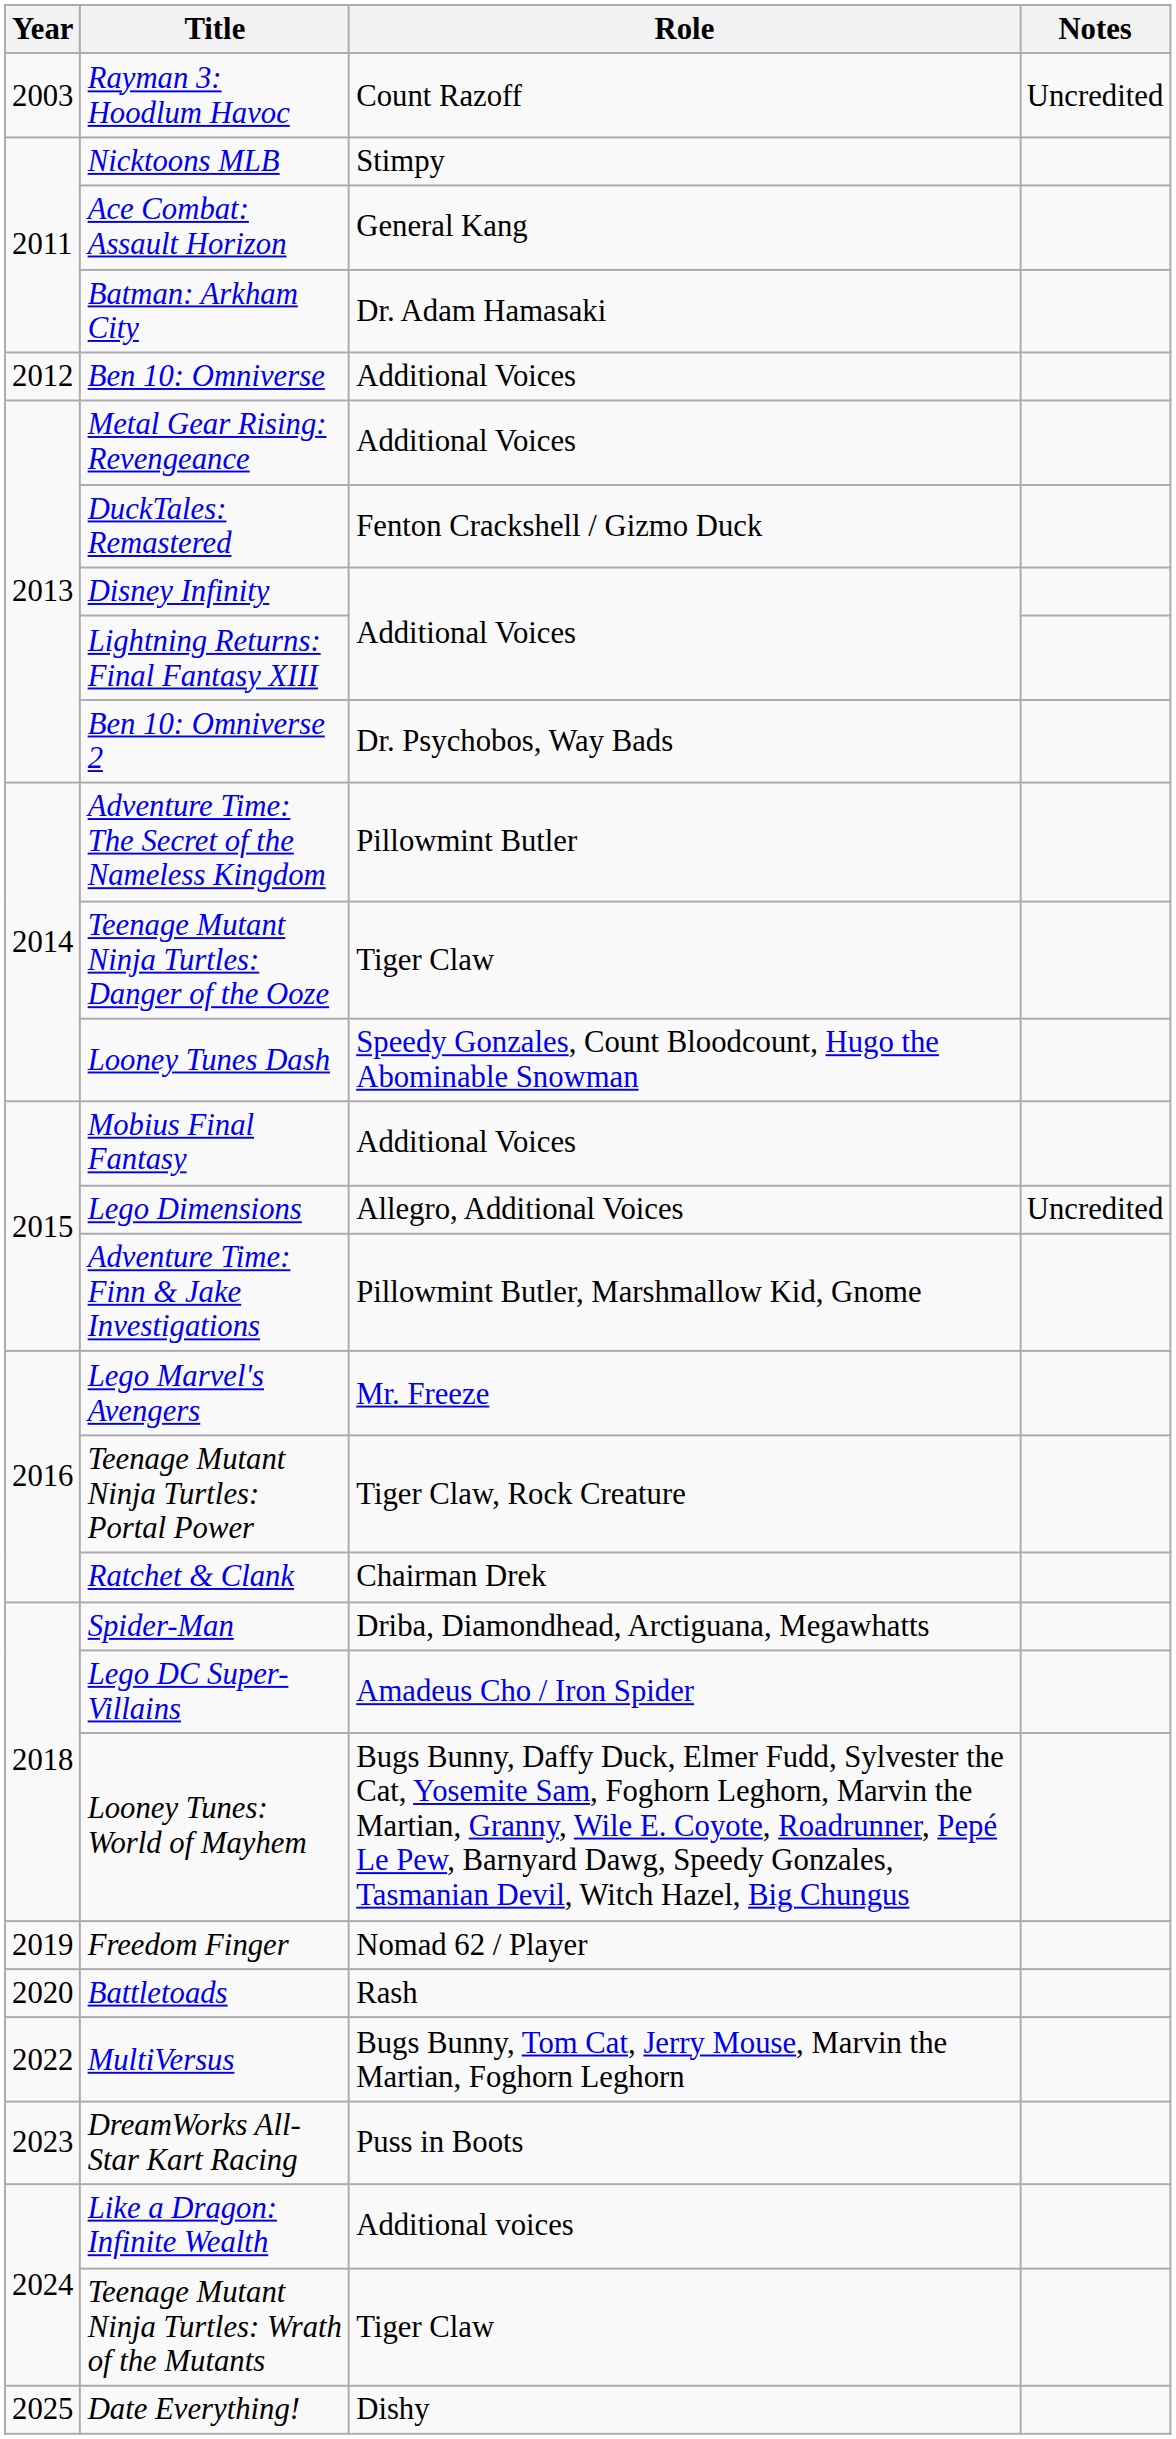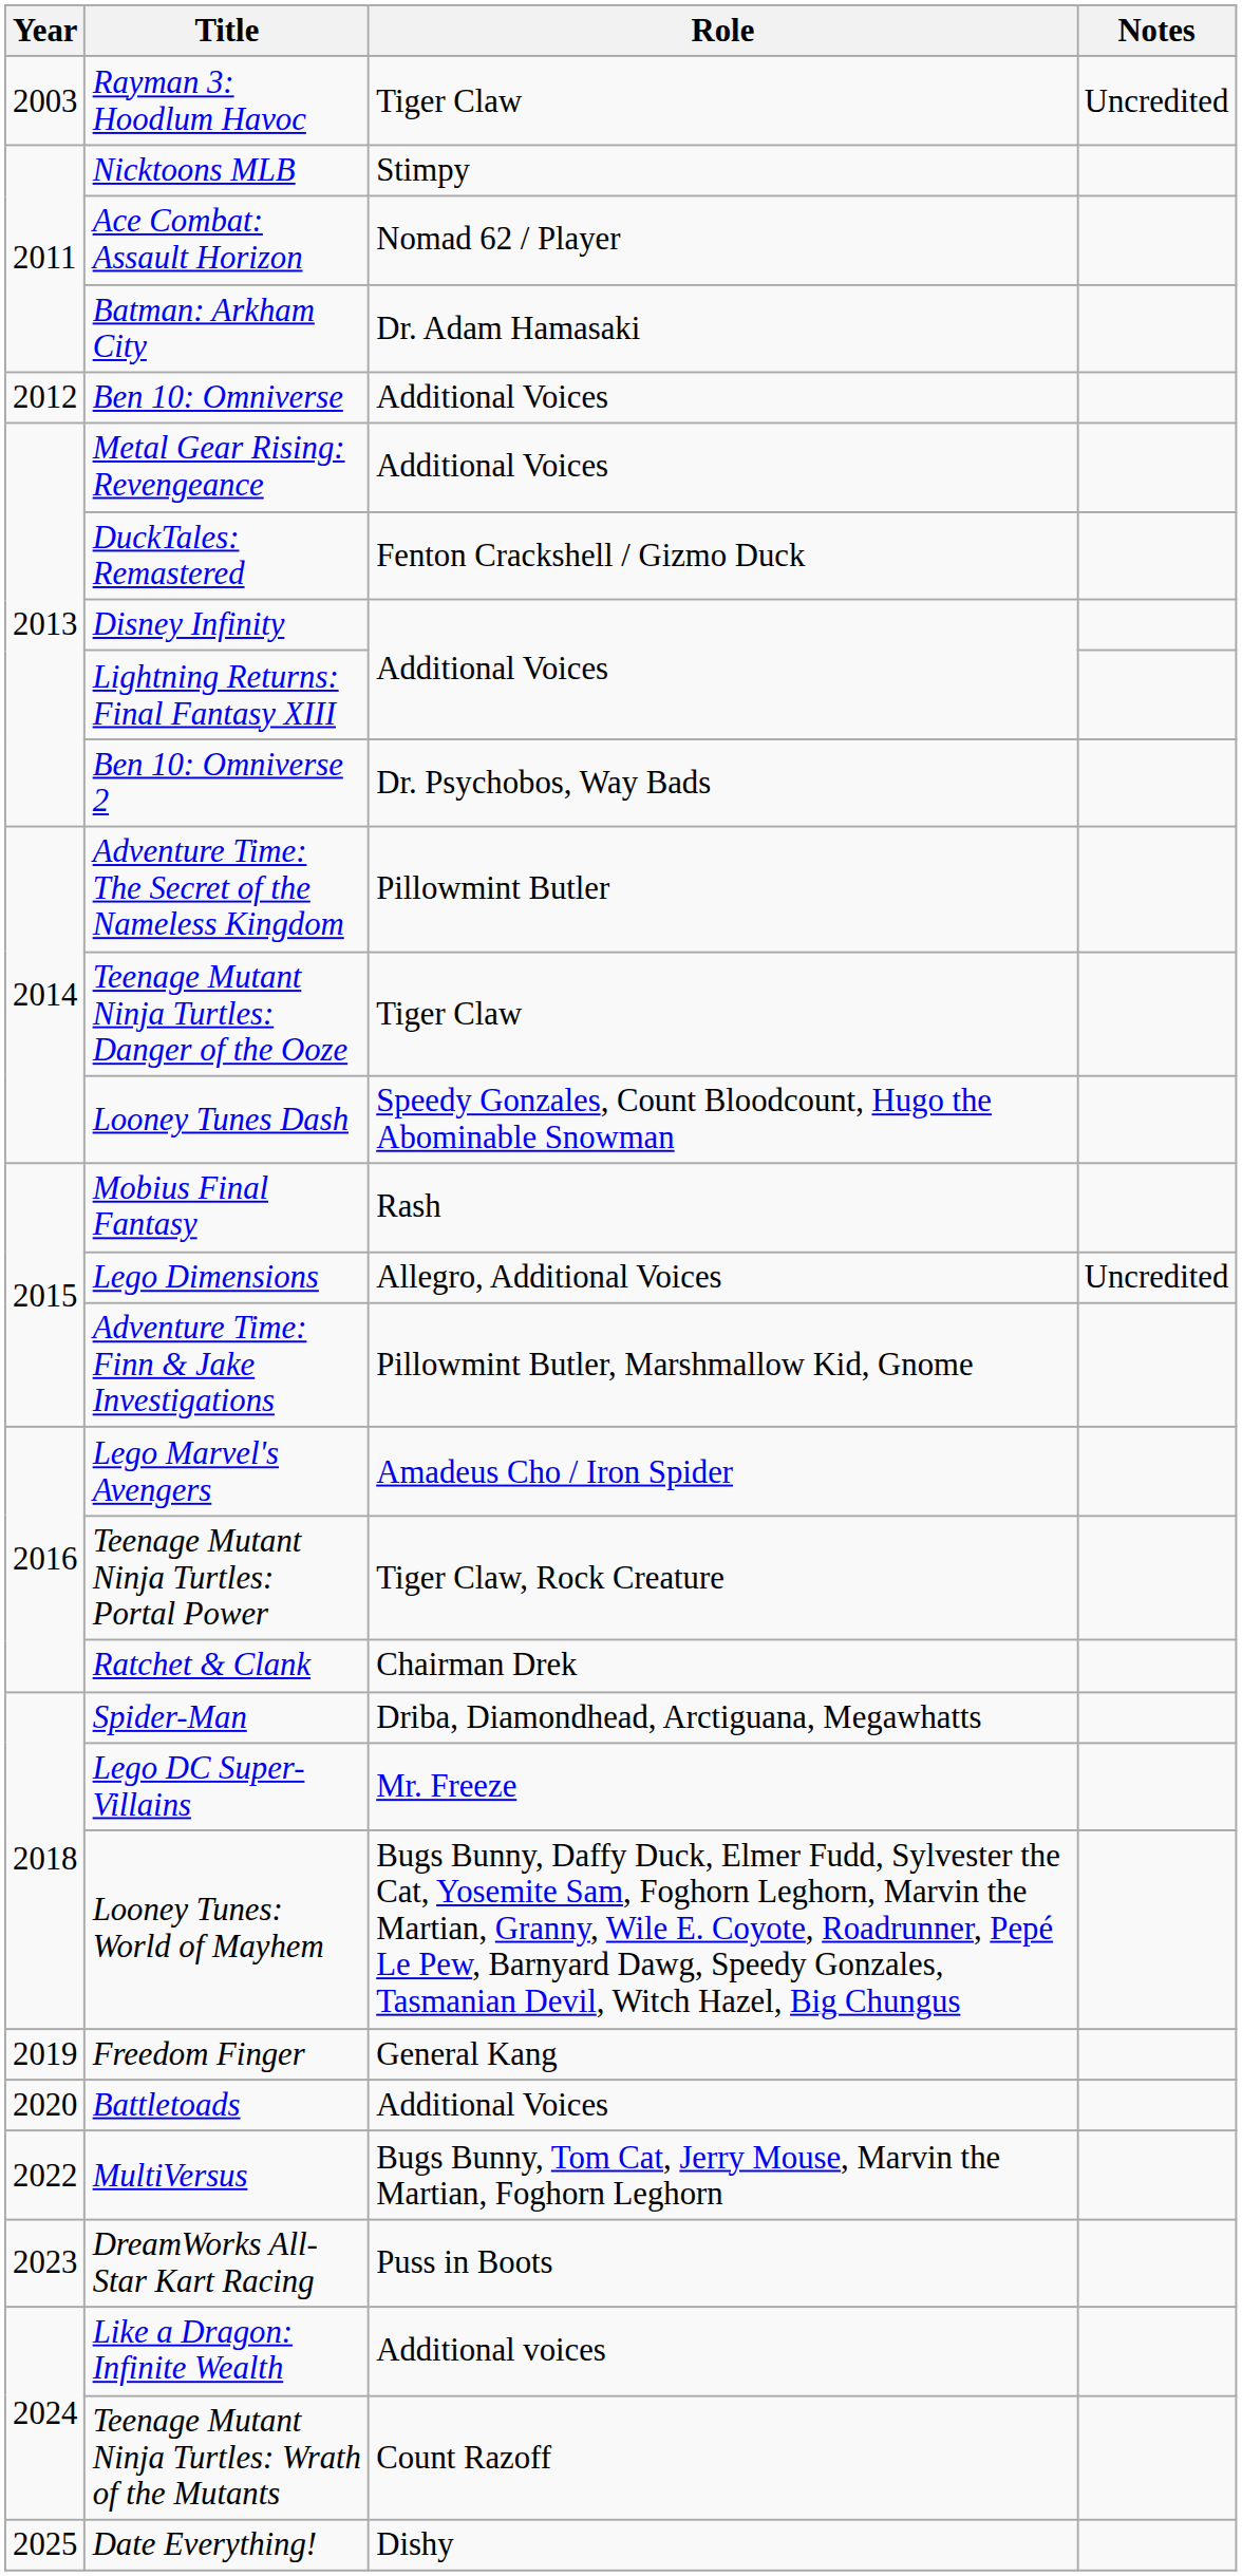 <table class="wikitable sortable">
 <tr>
 <th>Year</th>
 <th>Title</th>
 <th>Role</th>
 <th class="unsortable">Notes</th>
 </tr>
 <tr>
 <td>2003</td>
 <td><em><a href='#'>Rayman 3: Hoodlum Havoc</a></em></td>
-<td>Count Razoff</td>
+<td>Tiger Claw</td>
 <td>Uncredited</td>
 </tr>
 <tr>
 <td rowspan="3">2011</td>
 <td><em><a href='#'>Nicktoons MLB</a></em></td>
 <td>Stimpy</td>
 <td></td>
 </tr>
 <tr>
 <td><em><a href='#'>Ace Combat: Assault Horizon</a></em></td>
-<td>General Kang</td>
+<td>Nomad 62 / Player</td>
 <td></td>
 </tr>
 <tr>
 <td><em><a href='#'>Batman: Arkham City</a></em></td>
 <td>Dr. Adam Hamasaki</td>
 <td></td>
 </tr>
 <tr>
 <td>2012</td>
 <td><em><a href='#'>Ben 10: Omniverse</a></em></td>
 <td>Additional Voices</td>
 <td></td>
 </tr>
 <tr>
 <td rowspan="5">2013</td>
 <td><em><a href='#'>Metal Gear Rising: Revengeance</a></em></td>
 <td>Additional Voices</td>
 <td></td>
 </tr>
 <tr>
 <td><em><a href='#'>DuckTales: Remastered</a></em></td>
 <td>Fenton Crackshell / Gizmo Duck</td>
 <td></td>
 </tr>
 <tr>
 <td><em><a href='#'>Disney Infinity</a></em></td>
 <td rowspan="2">Additional Voices</td>
 <td></td>
 </tr>
 <tr>
 <td><em><a href='#'>Lightning Returns: Final Fantasy XIII</a></em></td>
 <td></td>
 </tr>
 <tr>
 <td><em><a href='#'>Ben 10: Omniverse 2</a></em></td>
 <td>Dr. Psychobos, Way Bads</td>
 <td></td>
 </tr>
 <tr>
 <td rowspan="3">2014</td>
 <td><em><a href='#'>Adventure Time: The Secret of the Nameless Kingdom</a></em></td>
 <td>Pillowmint Butler</td>
 <td></td>
 </tr>
 <tr>
 <td><em><a href='#'>Teenage Mutant Ninja Turtles: Danger of the Ooze</a></em></td>
 <td>Tiger Claw</td>
 <td></td>
 </tr>
 <tr>
 <td><em><a href='#'>Looney Tunes Dash</a></em></td>
 <td><a href='#'>Speedy Gonzales</a>, Count Bloodcount, <a href='#'>Hugo the Abominable Snowman</a></td>
 <td></td>
 </tr>
 <tr>
 <td rowspan="3">2015</td>
 <td><em><a href='#'>Mobius Final Fantasy</a></em></td>
-<td>Additional Voices</td>
+<td>Rash</td>
 <td></td>
 </tr>
 <tr>
 <td><em><a href='#'>Lego Dimensions</a></em></td>
 <td>Allegro, Additional Voices</td>
 <td>Uncredited</td>
 </tr>
 <tr>
 <td><em><a href='#'>Adventure Time: Finn & Jake Investigations</a></em></td>
 <td>Pillowmint Butler, Marshmallow Kid, Gnome</td>
 <td></td>
 </tr>
 <tr>
 <td rowspan="3">2016</td>
 <td><em><a href='#'>Lego Marvel's Avengers</a></em></td>
-<td><a href='#'>Mr. Freeze</a></td>
+<td><a href='#'>Amadeus Cho / Iron Spider</a></td>
 <td></td>
 </tr>
 <tr>
 <td><em>Teenage Mutant Ninja Turtles: Portal Power</em></td>
 <td>Tiger Claw, Rock Creature</td>
 <td></td>
 </tr>
 <tr>
 <td><em><a href='#'>Ratchet & Clank</a></em></td>
 <td>Chairman Drek</td>
 <td></td>
 </tr>
 <tr>
 <td rowspan="3">2018</td>
 <td><em><a href='#'>Spider-Man</a></em></td>
 <td>Driba, Diamondhead, Arctiguana, Megawhatts</td>
 <td></td>
 </tr>
 <tr>
 <td><em><a href='#'>Lego DC Super-Villains</a></em></td>
-<td><a href='#'>Amadeus Cho / Iron Spider</a></td>
+<td><a href='#'>Mr. Freeze</a></td>
 <td></td>
 </tr>
 <tr>
 <td><em>Looney Tunes: World of Mayhem</em></td>
 <td>Bugs Bunny, Daffy Duck, Elmer Fudd, Sylvester the Cat, <a href='#'>Yosemite Sam</a>, Foghorn Leghorn, Marvin the Martian, <a href='#'>Granny</a>, <a href='#'>Wile E. Coyote</a>, <a href='#'>Roadrunner</a>, <a href='#'>Pepé Le Pew</a>, Barnyard Dawg, Speedy Gonzales, <a href='#'>Tasmanian Devil</a>, Witch Hazel, <a href='#'>Big Chungus</a></td>
 <td></td>
 </tr>
 <tr>
 <td>2019</td>
 <td><em>Freedom Finger</em></td>
-<td>Nomad 62 / Player</td>
+<td>General Kang</td>
 <td></td>
 </tr>
 <tr>
 <td>2020</td>
 <td><em><a href='#'>Battletoads</a></em></td>
-<td>Rash</td>
+<td>Additional Voices</td>
 <td></td>
 </tr>
 <tr>
 <td>2022</td>
 <td><em><a href='#'>MultiVersus</a></em></td>
 <td>Bugs Bunny, <a href='#'>Tom Cat</a>, <a href='#'>Jerry Mouse</a>, Marvin the Martian, Foghorn Leghorn</td>
 <td></td>
 </tr>
 <tr>
 <td>2023</td>
 <td><em>DreamWorks All-Star Kart Racing</em></td>
 <td>Puss in Boots</td>
 <td></td>
 </tr>
 <tr>
 <td rowspan="2">2024</td>
 <td><em><a href='#'>Like a Dragon: Infinite Wealth</a></em></td>
 <td>Additional voices</td>
 <td></td>
 </tr>
 <tr>
 <td><em>Teenage Mutant Ninja Turtles: Wrath of the Mutants</em></td>
-<td>Tiger Claw</td>
+<td>Count Razoff</td>
 <td></td>
 </tr>
 <tr>
 <td>2025</td>
 <td><em>Date Everything!</em></td>
 <td>Dishy</td>
 <td></td>
 </tr>
 </table>
